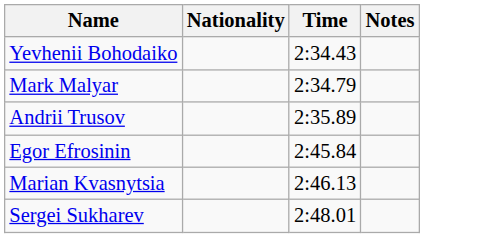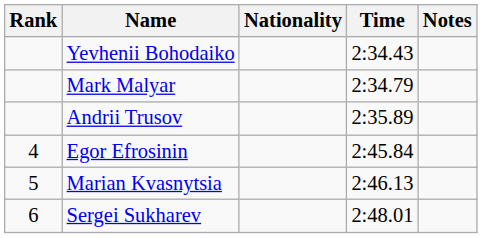 <table class="wikitable sortable" style="text-align:center">
 <tr>
+<th>Rank</th>
 <th>Name</th>
 <th>Nationality</th>
 <th>Time</th>
 <th>Notes</th>
 </tr>
 <tr>
+<td></td>
 <td align=left><a href='#'>Yevhenii Bohodaiko</a></td>
 <td align=left></td>
 <td>2:34.43</td>
 <td></td>
 </tr>
 <tr>
+<td></td>
 <td align=left><a href='#'>Mark Malyar</a></td>
 <td align=left></td>
 <td>2:34.79</td>
 <td></td>
 </tr>
 <tr>
+<td></td>
 <td align=left><a href='#'>Andrii Trusov</a></td>
 <td align=left></td>
 <td>2:35.89</td>
 <td></td>
 </tr>
 <tr>
+<td>4</td>
 <td align=left><a href='#'>Egor Efrosinin</a></td>
 <td align=left></td>
 <td>2:45.84</td>
 <td></td>
 </tr>
 <tr>
+<td>5</td>
 <td align=left><a href='#'>Marian Kvasnytsia</a></td>
 <td align=left></td>
 <td>2:46.13</td>
 <td></td>
 </tr>
 <tr>
+<td>6</td>
 <td align=left><a href='#'>Sergei Sukharev</a></td>
 <td align=left></td>
 <td>2:48.01</td>
 <td></td>
 </tr>
 </table>
